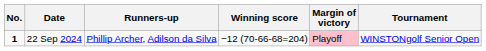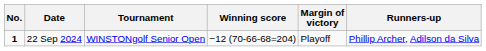 <table class="wikitable" style="font-size:95%;">
 <tr>
 <th>No.</th>
 <th>Date</th>
-<th>Runners-up</th>
+<th>Tournament</th>
 <th>Winning score</th>
 <th>Margin of<br>victory</th>
-<th>Tournament</th>
+<th>Runners-up</th>
 </tr>
 <tr>
 <td align=center><strong>1</strong></td>
 <td align=right>22 Sep <a href='#'>2024</a></td>
+<td><a href='#'>WINSTONgolf Senior Open</a></td>
+<td>−12 (70-66-68=204)</td>
+<td>Playoff</td>
 <td> <a href='#'>Phillip Archer</a>,  <a href='#'>Adilson da Silva</a></td>
-<td>−12 (70-66-68=204)</td>
-<td style="background: pink;">Playoff</td>
-<td><a href='#'>WINSTONgolf Senior Open</a></td>
 </tr>
 </table>
